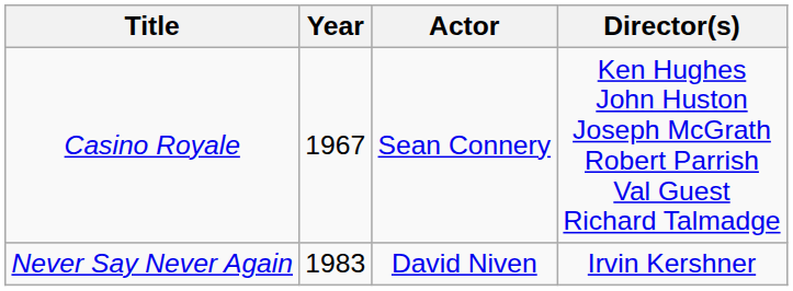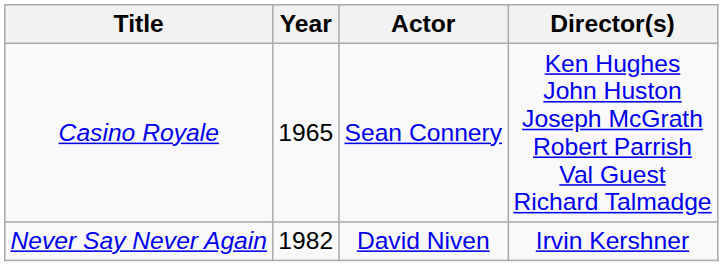 <table class="wikitable"  style="text-align: center;">
 <tr>
 <th>Title</th>
 <th>Year</th>
 <th>Actor</th>
 <th>Director(s)</th>
 </tr>
 <tr>
 <td><em><a href='#'>Casino Royale</a></em></td>
-<td>1967</td>
+<td>1965</td>
 <td><a href='#'>Sean Connery</a></td>
 <td><a href='#'>Ken Hughes</a><br><a href='#'>John Huston</a><br><a href='#'>Joseph McGrath</a><br><a href='#'>Robert Parrish</a><br><a href='#'>Val Guest</a><br><a href='#'>Richard Talmadge</a></td>
 </tr>
 <tr>
 <td><em><a href='#'>Never Say Never Again</a></em></td>
-<td>1983</td>
+<td>1982</td>
 <td><a href='#'>David Niven</a></td>
 <td><a href='#'>Irvin Kershner</a></td>
 </tr>
 </table>
